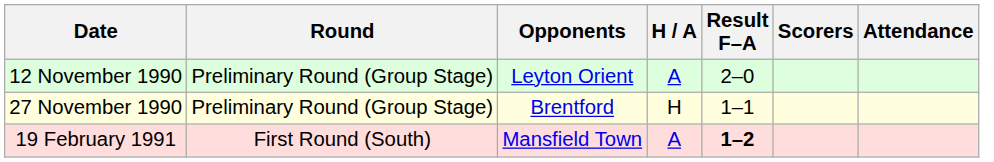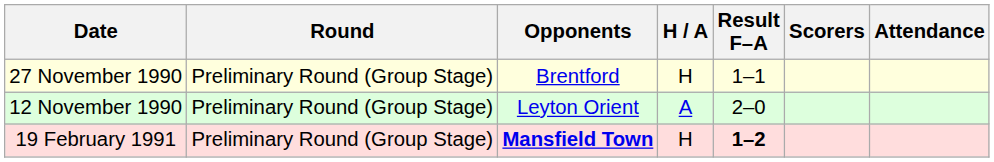 <table class="wikitable" style="text-align:center">
 <tr>
 <th>Date</th>
 <th>Round</th>
 <th>Opponents</th>
 <th>H / A</th>
 <th>Result<br>F–A</th>
 <th>Scorers</th>
 <th>Attendance</th>
 </tr>
+<tr bgcolor="#ffffdd">
+<td>27 November 1990</td>
+<td>Preliminary Round (Group Stage)</td>
+<td><a href='#'>Brentford</a></td>
+<td>H</td>
+<td>1–1</td>
+<td></td>
+<td></td>
+</tr>
 <tr bgcolor="#ddffdd">
 <td>12 November 1990</td>
 <td>Preliminary Round (Group Stage)</td>
 <td><a href='#'>Leyton Orient</a></td>
 <td><a href='#'>A</a></td>
 <td>2–0</td>
 <td></td>
 <td></td>
 </tr>
-<tr bgcolor="#ffffdd">
-<td>27 November 1990</td>
-<td>Preliminary Round (Group Stage)</td>
-<td><a href='#'>Brentford</a></td>
-<td>H</td>
-<td>1–1</td>
-<td></td>
-<td></td>
-</tr>
 <tr bgcolor="#ffdddd">
 <td>19 February 1991</td>
-<td>First Round (South)</td>
-<td><a href='#'>Mansfield Town</a></td>
-<td><a href='#'>A</a></td>
+<td>Preliminary Round (Group Stage)</td>
+<td><strong><a href='#'>Mansfield Town</a></strong></td>
+<td>H</td>
 <td><strong>1–2</strong></td>
 <td></td>
 <td></td>
 </tr>
 </table>
